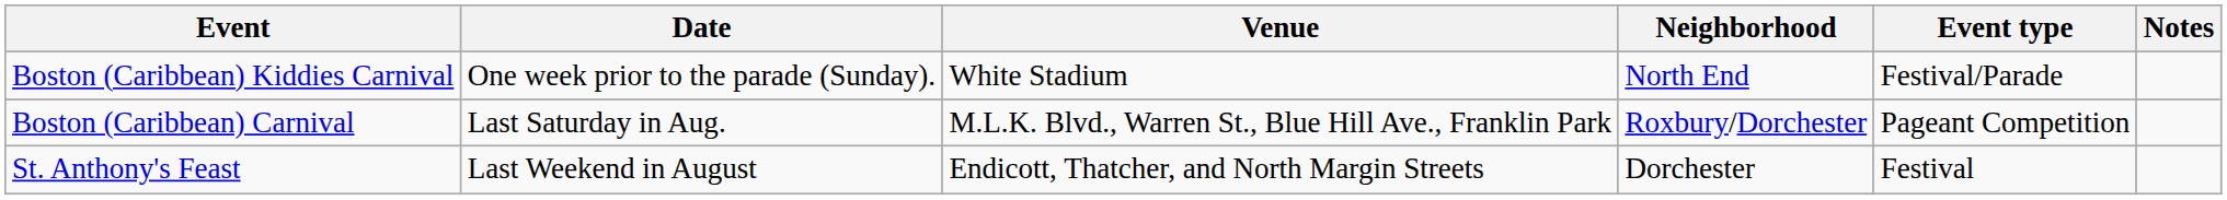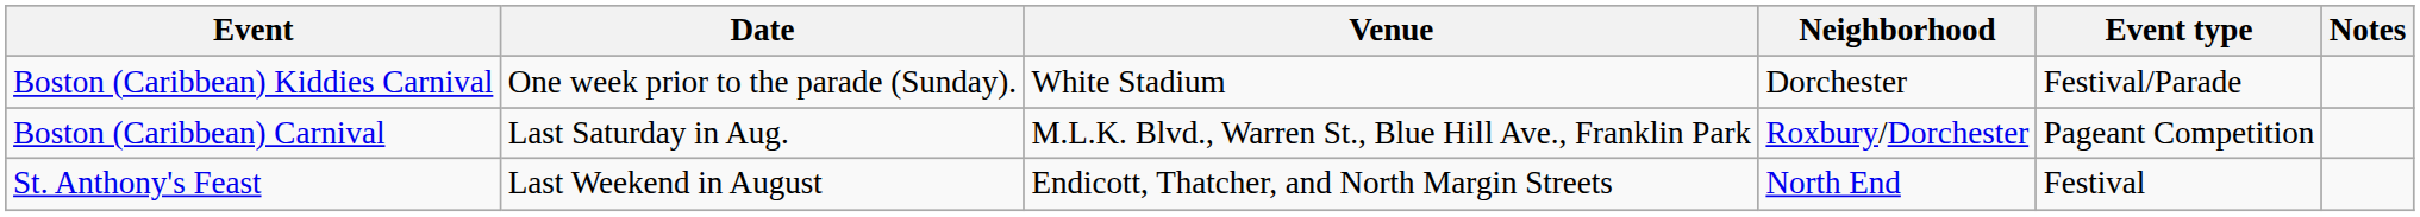 <table class="wikitable sortable">
 <tr>
 <th>Event</th>
 <th>Date</th>
 <th>Venue</th>
 <th>Neighborhood</th>
 <th>Event type</th>
 <th>Notes</th>
 </tr>
 <tr>
 <td><a href='#'>Boston (Caribbean) Kiddies Carnival</a></td>
 <td>One week prior to the parade (Sunday).</td>
 <td>White Stadium</td>
-<td><a href='#'>North End</a></td>
+<td>Dorchester</td>
 <td>Festival/Parade</td>
 <td></td>
 </tr>
 <tr>
 <td><a href='#'>Boston (Caribbean) Carnival</a></td>
 <td>Last Saturday in Aug.</td>
 <td>M.L.K. Blvd., Warren St., Blue Hill Ave., Franklin Park</td>
 <td><a href='#'>Roxbury</a>/<a href='#'>Dorchester</a></td>
 <td>Pageant Competition</td>
 <td></td>
 </tr>
 <tr>
 <td><a href='#'>St. Anthony's Feast</a></td>
 <td>Last Weekend in August</td>
 <td>Endicott, Thatcher, and North Margin Streets</td>
-<td>Dorchester</td>
+<td><a href='#'>North End</a></td>
 <td>Festival</td>
 <td></td>
 </tr>
 </table>
